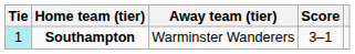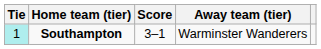 <table class="wikitable" style="text-align:center; font-size:85%">
 <tr>
 <th>Tie</th>
 <th>Home team (tier)</th>
+<th>Score</th>
 <th>Away team (tier)</th>
-<th>Score</th>
 <th></th>
 </tr>
 <tr>
 <td align="center" style="background: paleturquoise;">1</td>
 <td><strong>Southampton</strong></td>
+<td align="center">3–1</td>
 <td>Warminster Wanderers</td>
-<td align="center">3–1</td>
 <td></td>
 </tr>
 </table>
